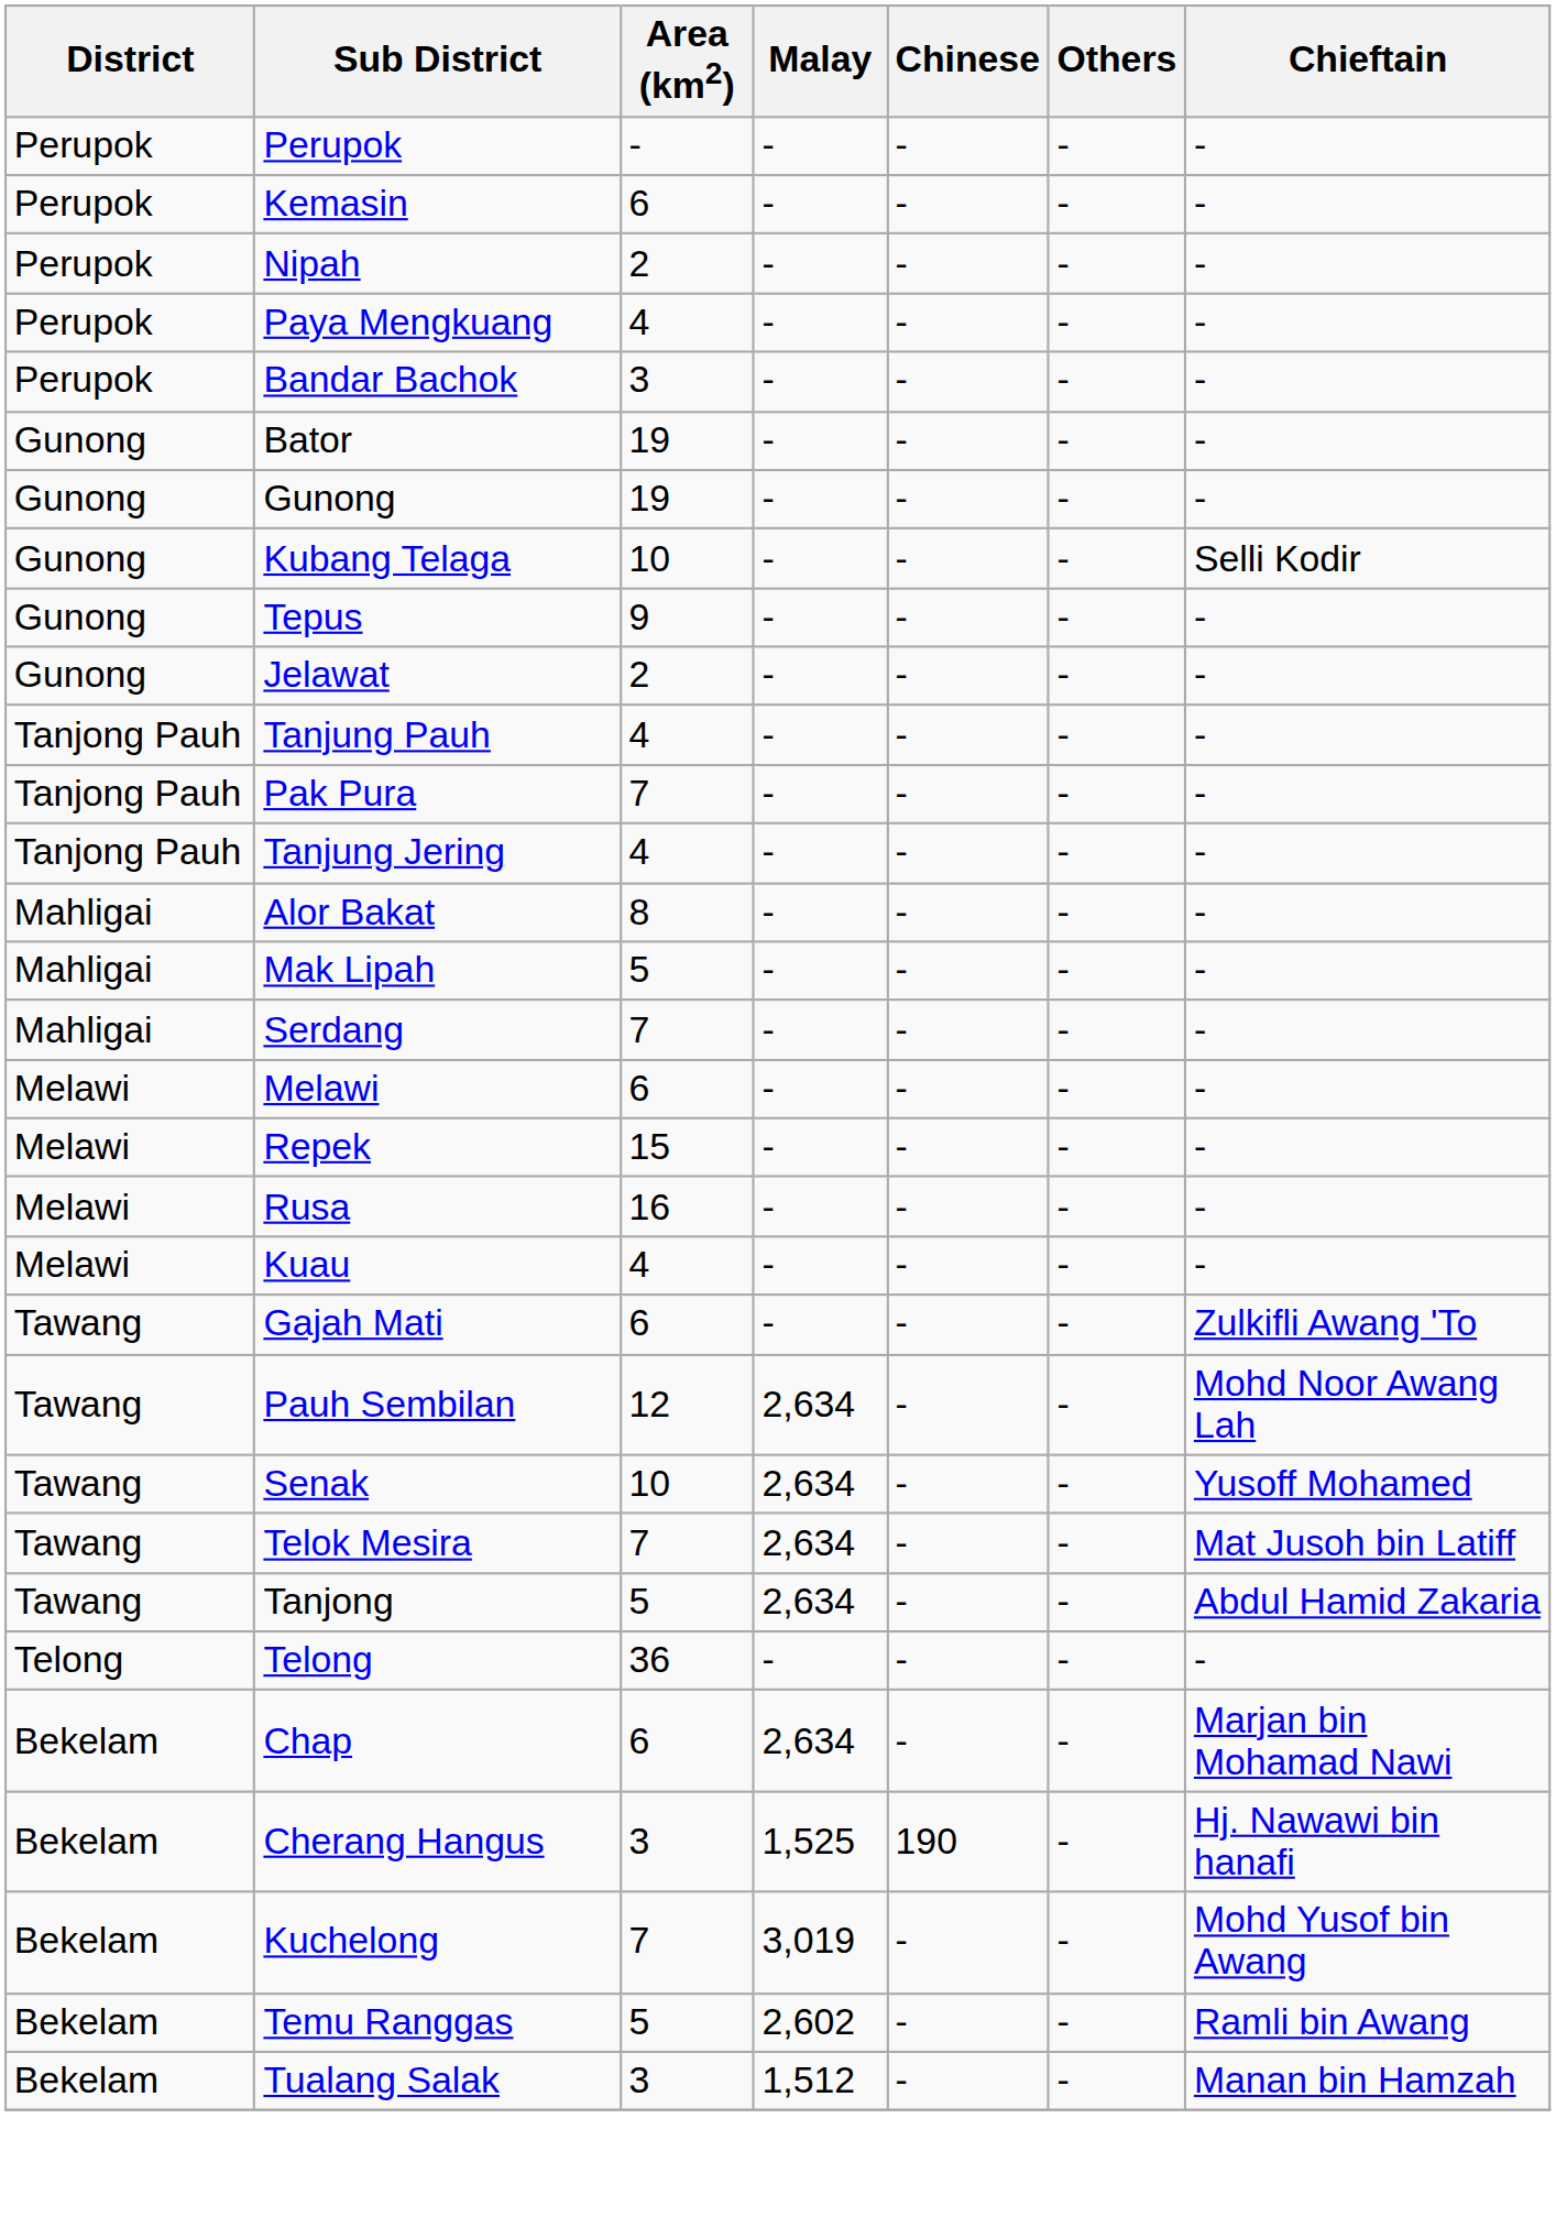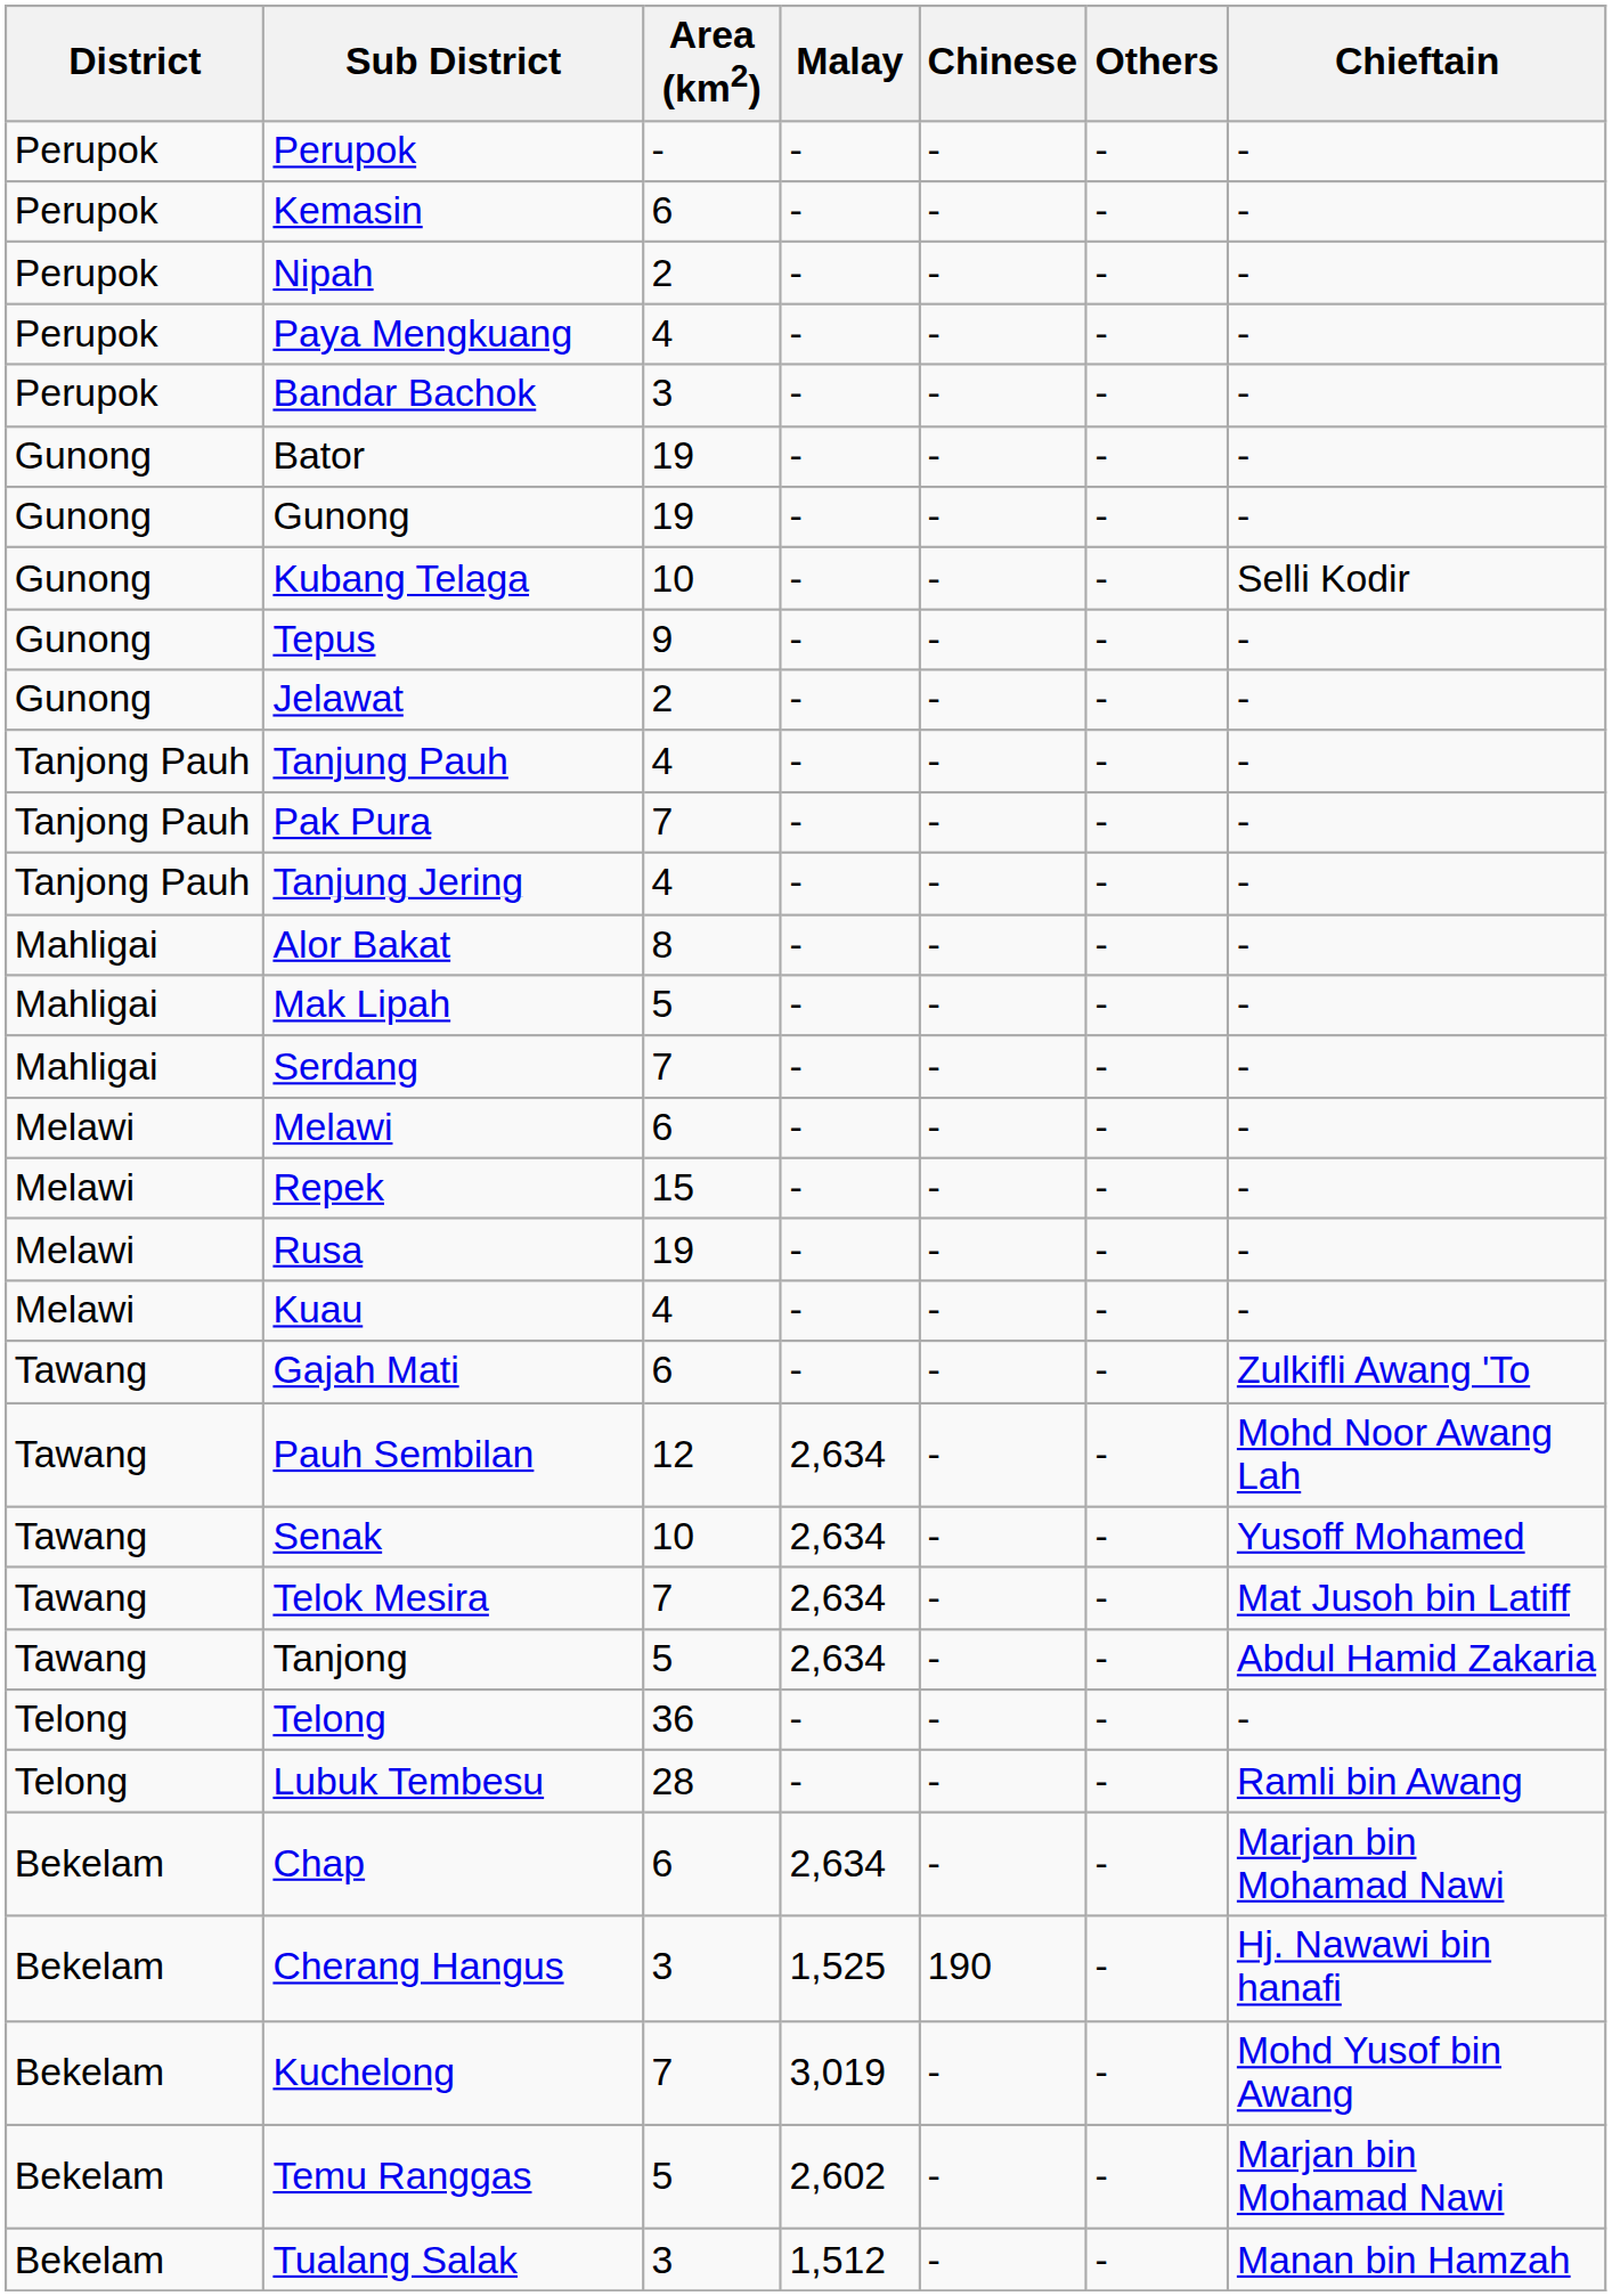 <table class="wikitable sortable">
 <tr>
 <th scope="col" style="width:100px;">District</th>
 <th scope="col" style="width:150px;">Sub District</th>
 <th scope="col" style="width:50px;">Area (km<sup>2</sup>)</th>
 <th scope="col" style="width:50px;">Malay</th>
 <th scope="col" style="width:50px;">Chinese</th>
 <th scope="col" style="width:50px;">Others</th>
 <th scope="col" style="width:150px;">Chieftain</th>
 </tr>
 <tr valign="top">
 <td>Perupok</td>
 <td><a href='#'>Perupok</a></td>
 <td>-</td>
 <td>-</td>
 <td>-</td>
 <td>-</td>
 <td>-</td>
 </tr>
 <tr>
 <td>Perupok</td>
 <td><a href='#'>Kemasin</a></td>
 <td>6</td>
 <td>-</td>
 <td>-</td>
 <td>-</td>
 <td>-</td>
 </tr>
 <tr>
 <td>Perupok</td>
 <td><a href='#'>Nipah</a></td>
 <td>2</td>
 <td>-</td>
 <td>-</td>
 <td>-</td>
 <td>-</td>
 </tr>
 <tr>
 <td>Perupok</td>
 <td><a href='#'>Paya Mengkuang</a></td>
 <td>4</td>
 <td>-</td>
 <td>-</td>
 <td>-</td>
 <td>-</td>
 </tr>
 <tr>
 <td>Perupok</td>
 <td><a href='#'>Bandar Bachok</a></td>
 <td>3</td>
 <td>-</td>
 <td>-</td>
 <td>-</td>
 <td>-</td>
 </tr>
 <tr>
 <td>Gunong</td>
 <td>Bator</td>
 <td>19</td>
 <td>-</td>
 <td>-</td>
 <td>-</td>
 <td>-</td>
 </tr>
 <tr>
 <td>Gunong</td>
 <td>Gunong</td>
 <td>19</td>
 <td>-</td>
 <td>-</td>
 <td>-</td>
 <td>-</td>
 </tr>
 <tr>
 <td>Gunong</td>
 <td><a href='#'>Kubang Telaga</a></td>
 <td>10</td>
 <td>-</td>
 <td>-</td>
 <td>-</td>
 <td>Selli Kodir</td>
 </tr>
 <tr>
 <td>Gunong</td>
 <td><a href='#'>Tepus</a></td>
 <td>9</td>
 <td>-</td>
 <td>-</td>
 <td>-</td>
 <td>-</td>
 </tr>
 <tr>
 <td>Gunong</td>
 <td><a href='#'>Jelawat</a></td>
 <td>2</td>
 <td>-</td>
 <td>-</td>
 <td>-</td>
 <td>-</td>
 </tr>
 <tr>
 <td>Tanjong Pauh</td>
 <td><a href='#'>Tanjung Pauh</a></td>
 <td>4</td>
 <td>-</td>
 <td>-</td>
 <td>-</td>
 <td>-</td>
 </tr>
 <tr>
 <td>Tanjong Pauh</td>
 <td><a href='#'>Pak Pura</a></td>
 <td>7</td>
 <td>-</td>
 <td>-</td>
 <td>-</td>
 <td>-</td>
 </tr>
 <tr>
 <td>Tanjong Pauh</td>
 <td><a href='#'>Tanjung Jering</a></td>
 <td>4</td>
 <td>-</td>
 <td>-</td>
 <td>-</td>
 <td>-</td>
 </tr>
 <tr>
 <td>Mahligai</td>
 <td><a href='#'>Alor Bakat</a></td>
 <td>8</td>
 <td>-</td>
 <td>-</td>
 <td>-</td>
 <td>-</td>
 </tr>
 <tr>
 <td>Mahligai</td>
 <td><a href='#'>Mak Lipah</a></td>
 <td>5</td>
 <td>-</td>
 <td>-</td>
 <td>-</td>
 <td>-</td>
 </tr>
 <tr>
 <td>Mahligai</td>
 <td><a href='#'>Serdang</a></td>
 <td>7</td>
 <td>-</td>
 <td>-</td>
 <td>-</td>
 <td>-</td>
 </tr>
 <tr>
 <td>Melawi</td>
 <td><a href='#'>Melawi</a></td>
 <td>6</td>
 <td>-</td>
 <td>-</td>
 <td>-</td>
 <td>-</td>
 </tr>
 <tr>
 <td>Melawi</td>
 <td><a href='#'>Repek</a></td>
 <td>15</td>
 <td>-</td>
 <td>-</td>
 <td>-</td>
 <td>-</td>
 </tr>
 <tr>
 <td>Melawi</td>
 <td><a href='#'>Rusa</a></td>
-<td>16</td>
+<td>19</td>
 <td>-</td>
 <td>-</td>
 <td>-</td>
 <td>-</td>
 </tr>
 <tr>
 <td>Melawi</td>
 <td><a href='#'>Kuau</a></td>
 <td>4</td>
 <td>-</td>
 <td>-</td>
 <td>-</td>
 <td>-</td>
 </tr>
 <tr>
 <td>Tawang</td>
 <td><a href='#'>Gajah Mati</a></td>
 <td>6</td>
 <td>-</td>
 <td>-</td>
 <td>-</td>
 <td><a href='#'>Zulkifli Awang 'To</a></td>
 </tr>
 <tr>
 <td>Tawang</td>
 <td><a href='#'>Pauh Sembilan</a></td>
 <td>12</td>
 <td>2,634</td>
 <td>-</td>
 <td>-</td>
 <td><a href='#'>Mohd Noor Awang Lah</a></td>
 </tr>
 <tr>
 <td>Tawang</td>
 <td><a href='#'>Senak</a></td>
 <td>10</td>
 <td>2,634</td>
 <td>-</td>
 <td>-</td>
 <td><a href='#'>Yusoff Mohamed</a></td>
 </tr>
 <tr>
 <td>Tawang</td>
 <td><a href='#'>Telok Mesira</a></td>
 <td>7</td>
 <td>2,634</td>
 <td>-</td>
 <td>-</td>
 <td><a href='#'>Mat Jusoh bin Latiff</a></td>
 </tr>
 <tr>
 <td>Tawang</td>
 <td>Tanjong</td>
 <td>5</td>
 <td>2,634</td>
 <td>-</td>
 <td>-</td>
 <td><a href='#'>Abdul Hamid Zakaria</a></td>
 </tr>
 <tr>
 <td>Telong</td>
 <td><a href='#'>Telong</a></td>
 <td>36</td>
 <td>-</td>
 <td>-</td>
 <td>-</td>
 <td>-</td>
 </tr>
 <tr>
+<td>Telong</td>
+<td><a href='#'>Lubuk Tembesu</a></td>
+<td>28</td>
+<td>-</td>
+<td>-</td>
+<td>-</td>
+<td><a href='#'>Ramli bin Awang</a></td>
+</tr>
+<tr>
 <td>Bekelam</td>
 <td><a href='#'>Chap</a></td>
 <td>6</td>
 <td>2,634</td>
 <td>-</td>
 <td>-</td>
 <td><a href='#'>Marjan bin Mohamad Nawi</a></td>
 </tr>
 <tr>
 <td>Bekelam</td>
 <td><a href='#'>Cherang Hangus</a></td>
 <td>3</td>
 <td>1,525</td>
 <td>190</td>
 <td>-</td>
 <td><a href='#'>Hj. Nawawi bin hanafi</a></td>
 </tr>
 <tr>
 <td>Bekelam</td>
 <td><a href='#'>Kuchelong</a></td>
 <td>7</td>
 <td>3,019</td>
 <td>-</td>
 <td>-</td>
 <td><a href='#'>Mohd Yusof bin Awang</a></td>
 </tr>
 <tr>
 <td>Bekelam</td>
 <td><a href='#'>Temu Ranggas</a></td>
 <td>5</td>
 <td>2,602</td>
 <td>-</td>
 <td>-</td>
-<td><a href='#'>Ramli bin Awang</a></td>
+<td><a href='#'>Marjan bin Mohamad Nawi</a></td>
 </tr>
 <tr>
 <td>Bekelam</td>
 <td><a href='#'>Tualang Salak</a></td>
 <td>3</td>
 <td>1,512</td>
 <td>-</td>
 <td>-</td>
 <td><a href='#'>Manan bin Hamzah</a></td>
 </tr>
 <tr>
 </tr>
 </table>
